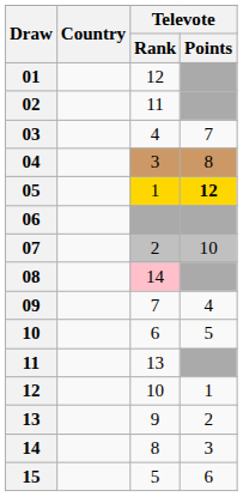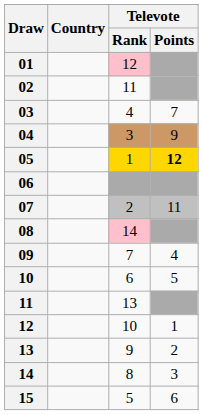 <table class="sortable wikitable collapsible plainrowheaders" style="text-align:center;">
 <tr>
 </tr>
 <tr>
 <th scope="col" rowspan="2">Draw</th>
 <th scope="col" rowspan="2">Country</th>
 <th scope="col" colspan="2">Televote</th>
 </tr>
 <tr>
 <th scope="col">Rank</th>
 <th scope="col" class="unsortable">Points</th>
 </tr>
 <tr>
 <th scope="row" style="text-align:center;">01</th>
 <td style="text-align:left;"></td>
-<td>12</td>
+<td style="background: pink;">12</td>
 <td style="background:#AAAAAA;"></td>
 </tr>
 <tr>
 <th scope="row" style="text-align:center;">02</th>
 <td style="text-align:left;"></td>
 <td>11</td>
 <td style="background:#AAAAAA;"></td>
 </tr>
 <tr>
 <th scope="row" style="text-align:center;">03</th>
 <td style="text-align:left;"></td>
 <td>4</td>
 <td>7</td>
 </tr>
 <tr>
 <th scope="row" style="text-align:center;">04</th>
 <td style="text-align:left;"></td>
 <td style="background:#CC9966;">3</td>
-<td style="background:#CC9966;">8</td>
+<td style="background:#CC9966;">9</td>
 </tr>
 <tr>
 <th scope="row" style="text-align:center;">05</th>
 <td style="text-align:left;"></td>
 <td style="background:gold;">1</td>
 <td style="background:gold;"><strong>12</strong></td>
 </tr>
 <tr class=sortbottom>
 <th scope="row" style="text-align:center;">06</th>
 <td style="text-align:left;"></td>
 <td style="background:#AAAAAA;"></td>
 <td style="background:#AAAAAA;"></td>
 </tr>
 <tr>
 <th scope="row" style="text-align:center;">07</th>
 <td style="text-align:left;"></td>
 <td style="background:silver;">2</td>
-<td style="background:silver;">10</td>
+<td style="background:silver;">11</td>
 </tr>
 <tr>
 <th scope="row" style="text-align:center;">08</th>
 <td style="text-align:left;"></td>
 <td style="background: pink;">14</td>
 <td style="background:#AAAAAA;"></td>
 </tr>
 <tr>
 <th scope="row" style="text-align:center;">09</th>
 <td style="text-align:left;"></td>
 <td>7</td>
 <td>4</td>
 </tr>
 <tr>
 <th scope="row" style="text-align:center;">10</th>
 <td style="text-align:left;"></td>
 <td>6</td>
 <td>5</td>
 </tr>
 <tr>
 <th scope="row" style="text-align:center;">11</th>
 <td style="text-align:left;"></td>
 <td>13</td>
 <td style="background:#AAAAAA;"></td>
 </tr>
 <tr>
 <th scope="row" style="text-align:center;">12</th>
 <td style="text-align:left;"></td>
 <td>10</td>
 <td>1</td>
 </tr>
 <tr>
 <th scope="row" style="text-align:center;">13</th>
 <td style="text-align:left;"></td>
 <td>9</td>
 <td>2</td>
 </tr>
 <tr>
 <th scope="row" style="text-align:center;">14</th>
 <td style="text-align:left;"></td>
 <td>8</td>
 <td>3</td>
 </tr>
 <tr>
 <th scope="row" style="text-align:center;">15</th>
 <td style="text-align:left;"></td>
 <td>5</td>
 <td>6</td>
 </tr>
 </table>
